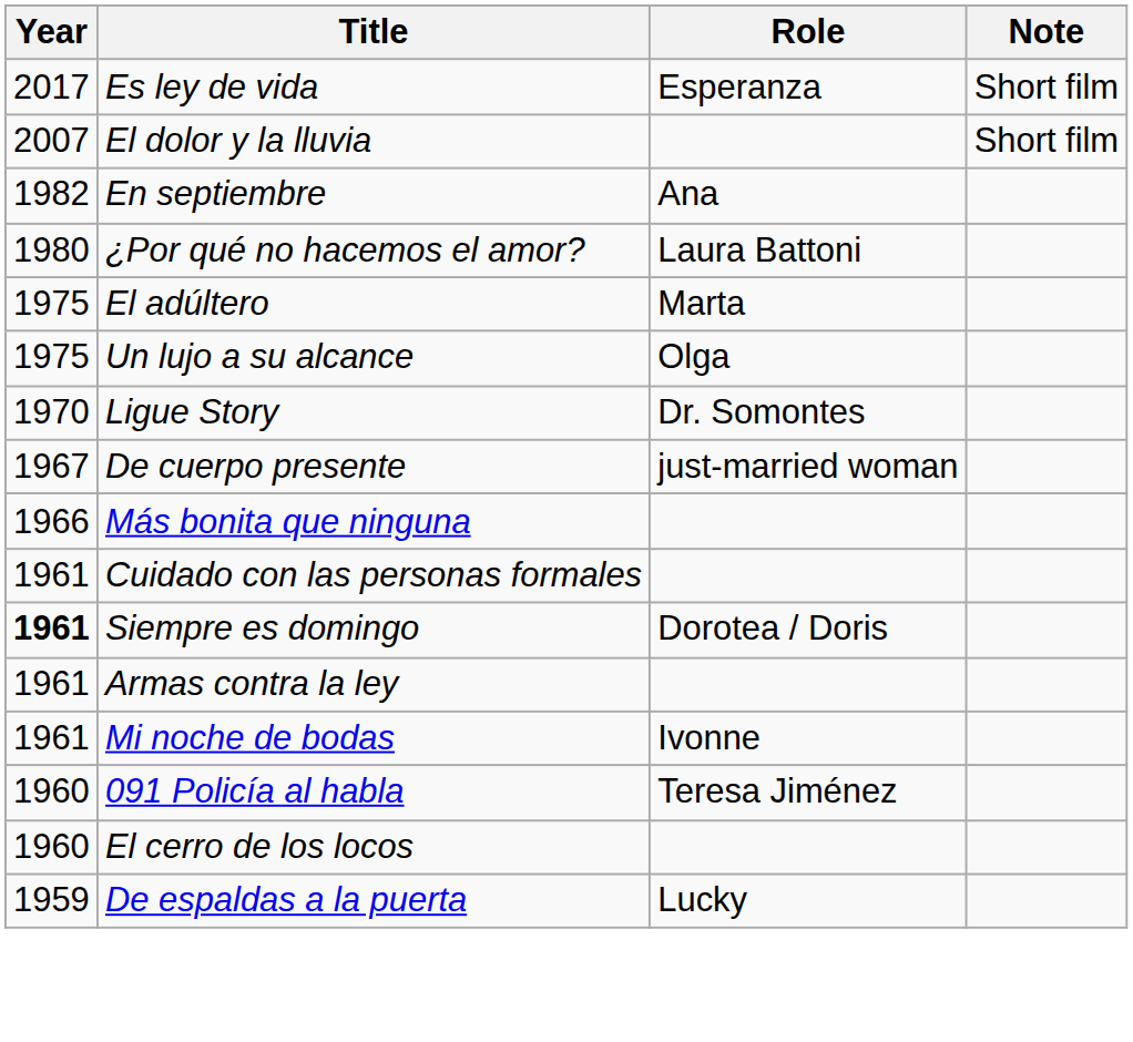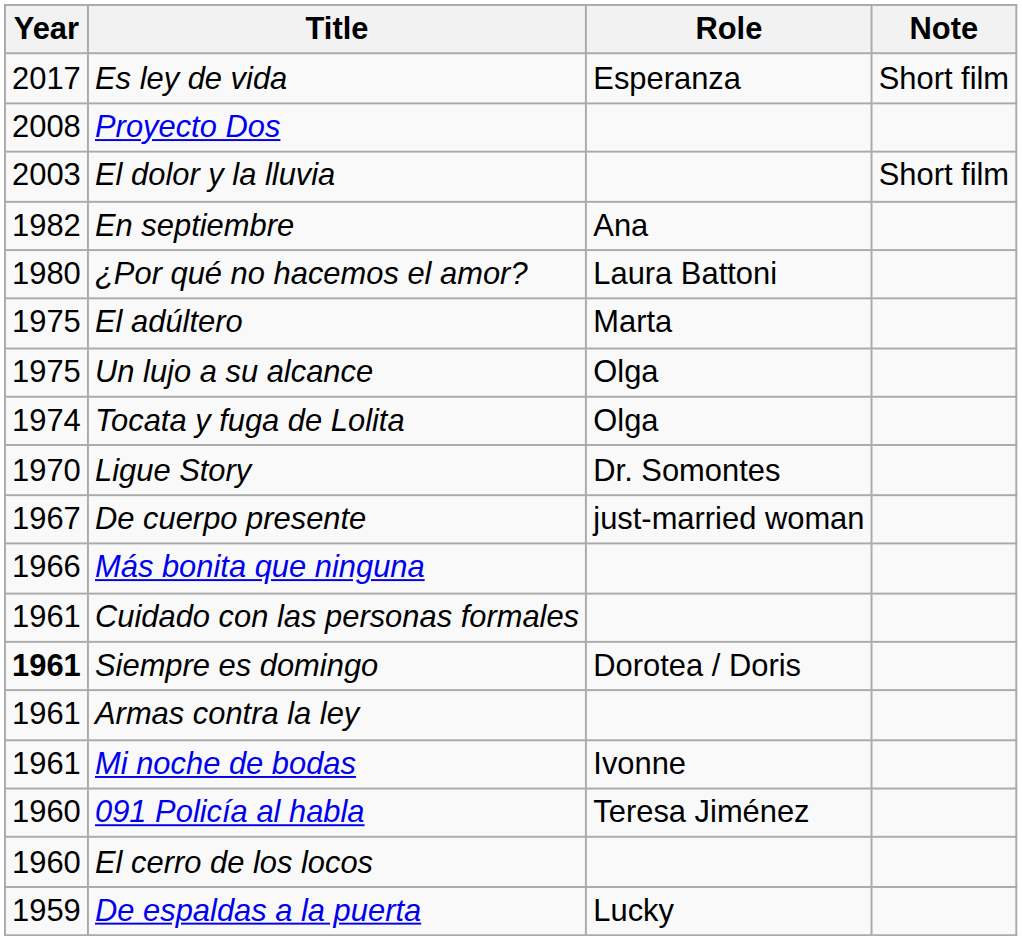 <table class="wikitable sortable">
 <tr>
 <th>Year</th>
 <th>Title</th>
 <th>Role</th>
 <th>Note</th>
 </tr>
 <tr>
 <td>2017</td>
 <td><em>Es ley de vida</em></td>
 <td>Esperanza</td>
 <td>Short film</td>
 </tr>
 <tr>
-<td>2007</td>
+<td>2008</td>
+<td><em><a href='#'>Proyecto Dos</a></em></td>
+<td></td>
+<td></td>
+</tr>
+<tr>
+<td>2003</td>
 <td><em>El dolor y la lluvia</em></td>
 <td></td>
 <td>Short film</td>
 </tr>
 <tr>
 <td>1982</td>
 <td><em>En septiembre</em></td>
 <td>Ana</td>
 <td></td>
 </tr>
 <tr>
 <td>1980</td>
 <td><em>¿Por qué no hacemos el amor?</em></td>
 <td>Laura Battoni</td>
 <td></td>
 </tr>
 <tr>
 <td>1975</td>
 <td><em>El adúltero</em></td>
 <td>Marta</td>
 <td></td>
 </tr>
 <tr>
 <td>1975</td>
 <td><em>Un lujo a su alcance</em></td>
+<td>Olga</td>
+<td></td>
+</tr>
+<tr>
+<td>1974</td>
+<td><em>Tocata y fuga de Lolita</em></td>
 <td>Olga</td>
 <td></td>
 </tr>
 <tr>
 <td>1970</td>
 <td><em>Ligue Story</em></td>
 <td>Dr. Somontes</td>
 <td></td>
 </tr>
 <tr>
 <td>1967</td>
 <td><em>De cuerpo presente</em></td>
 <td>just-married woman</td>
 <td></td>
 </tr>
 <tr>
 <td>1966</td>
 <td><em><a href='#'>Más bonita que ninguna</a></em></td>
 <td></td>
 <td></td>
 </tr>
 <tr>
 <td>1961</td>
 <td><em>Cuidado con las personas formales</em></td>
 <td></td>
 <td></td>
 </tr>
 <tr>
 <td><strong>1961</strong></td>
 <td><em>Siempre es domingo</em></td>
 <td>Dorotea / Doris</td>
 <td></td>
 </tr>
 <tr>
 <td>1961</td>
 <td><em>Armas contra la ley</em></td>
 <td></td>
 <td></td>
 </tr>
 <tr>
 <td>1961</td>
 <td><em><a href='#'>Mi noche de bodas</a></em></td>
 <td>Ivonne</td>
 <td></td>
 </tr>
 <tr>
 <td>1960</td>
 <td><em><a href='#'>091 Policía al habla</a></em></td>
 <td>Teresa Jiménez</td>
 <td></td>
 </tr>
 <tr>
 <td>1960</td>
 <td><em>El cerro de los locos</em></td>
 <td></td>
 <td></td>
 </tr>
 <tr>
 <td>1959</td>
 <td><em><a href='#'>De espaldas a la puerta</a></em></td>
 <td>Lucky</td>
 <td></td>
 </tr>
 </table>
